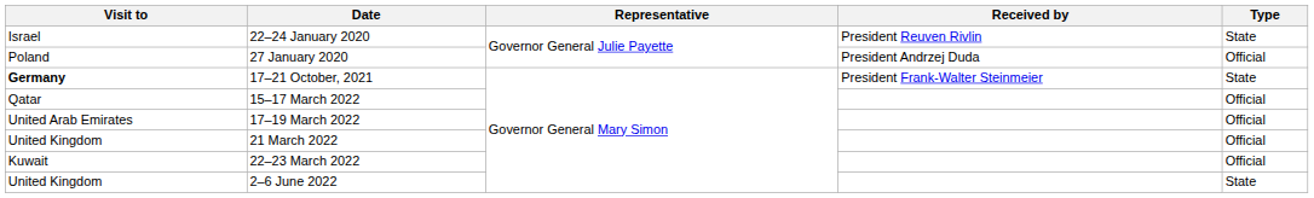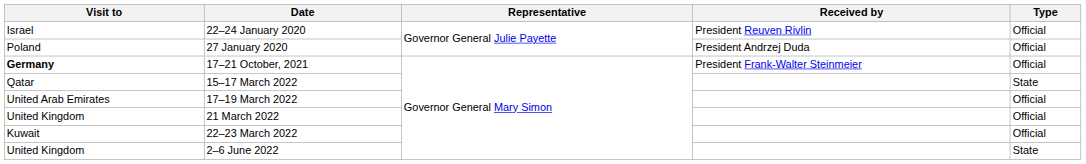 <table class="wikitable" style="width:100%; margin: 1em 1em 1em 0; background:white; border-collapse: collapse;">
 <tr>
 <th>Visit to</th>
 <th>Date</th>
 <th>Representative</th>
 <th>Received by</th>
 <th>Type</th>
 </tr>
 <tr>
 <td> Israel</td>
 <td>22–24 January 2020</td>
 <td rowspan="2">Governor General <a href='#'>Julie Payette</a></td>
 <td>President <a href='#'>Reuven Rivlin</a></td>
-<td>State</td>
+<td>Official</td>
 </tr>
 <tr>
 <td> Poland</td>
 <td>27 January 2020</td>
 <td>President Andrzej Duda</td>
 <td>Official</td>
 </tr>
 <tr>
 <td><strong> Germany</strong></td>
 <td>17–21 October, 2021</td>
 <td rowspan="6">Governor General <a href='#'>Mary Simon</a></td>
 <td>President <a href='#'>Frank-Walter Steinmeier</a></td>
-<td>State</td>
+<td>Official</td>
 </tr>
 <tr>
 <td> Qatar</td>
 <td>15–17 March 2022</td>
 <td></td>
-<td>Official</td>
+<td>State</td>
 </tr>
 <tr>
 <td> United Arab Emirates</td>
 <td>17–19 March 2022</td>
 <td></td>
 <td>Official</td>
 </tr>
 <tr>
 <td> United Kingdom</td>
 <td>21 March 2022</td>
 <td></td>
 <td>Official</td>
 </tr>
 <tr>
 <td> Kuwait</td>
 <td>22–23 March 2022</td>
 <td></td>
 <td>Official</td>
 </tr>
 <tr>
 <td> United Kingdom</td>
 <td>2–6 June 2022</td>
 <td></td>
 <td>State</td>
 </tr>
 </table>
